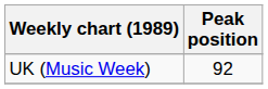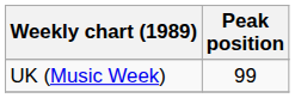 <table class="wikitable">
 <tr>
 <th>Weekly chart (1989)</th>
 <th>Peak<br>position</th>
 </tr>
 <tr>
 </tr>
 <tr>
 <td>UK (<a href='#'>Music Week</a>)</td>
-<td style="text-align:center;">92</td>
+<td style="text-align:center;">99</td>
 </tr>
 <tr>
 </tr>
 </table>
